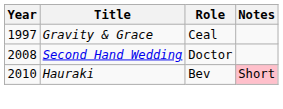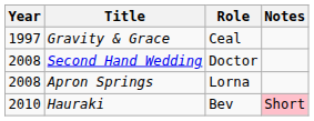 <table class="wikitable sortable">
 <tr>
 <th>Year</th>
 <th>Title</th>
 <th>Role</th>
 <th class="unsortable">Notes</th>
 </tr>
 <tr>
 <td>1997</td>
 <td><em>Gravity & Grace</em></td>
 <td>Ceal</td>
 <td></td>
 </tr>
 <tr>
 <td>2008</td>
 <td><em><a href='#'>Second Hand Wedding</a></em></td>
 <td>Doctor</td>
 <td></td>
 </tr>
 <tr>
+<td>2008</td>
+<td><em>Apron Springs</em></td>
+<td>Lorna</td>
+<td></td>
+</tr>
+<tr>
 <td>2010</td>
 <td><em>Hauraki</em></td>
 <td>Bev</td>
 <td style="background: pink;">Short</td>
 </tr>
 </table>
